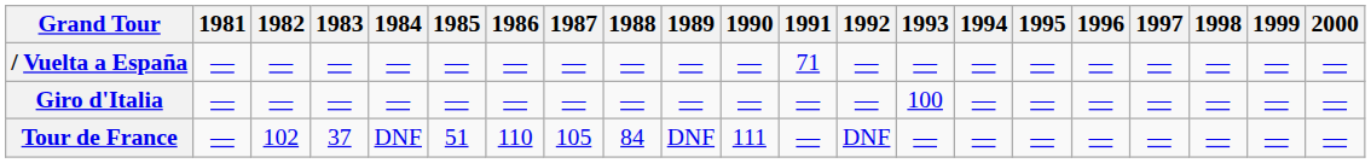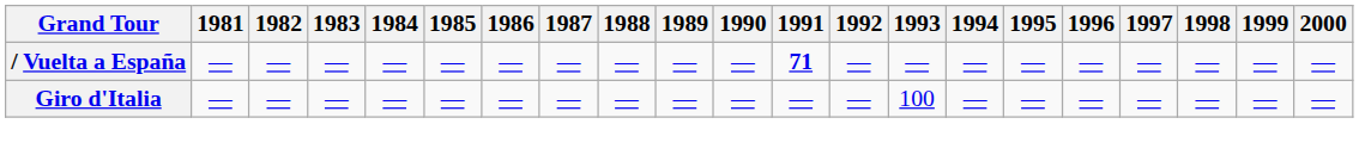 <table class="wikitable plainrowheaders">
 <tr>
 <th scope="col"><a href='#'>Grand Tour</a></th>
 <th scope="col">1981</th>
 <th scope="col">1982</th>
 <th scope="col">1983</th>
 <th scope="col">1984</th>
 <th scope="col">1985</th>
 <th scope="col">1986</th>
 <th scope="col">1987</th>
 <th scope="col">1988</th>
 <th scope="col">1989</th>
 <th scope="col">1990</th>
 <th scope="col">1991</th>
 <th scope="col">1992</th>
 <th scope="col">1993</th>
 <th scope="col">1994</th>
 <th scope="col">1995</th>
 <th scope="col">1996</th>
 <th scope="col">1997</th>
 <th scope="col">1998</th>
 <th scope="col">1999</th>
 <th scope="col">2000</th>
 </tr>
 <tr style="text-align:center;">
 <th scope="row">/ <a href='#'>Vuelta a España</a></th>
 <td><a href='#'>—</a></td>
 <td><a href='#'>—</a></td>
 <td><a href='#'>—</a></td>
 <td><a href='#'>—</a></td>
 <td><a href='#'>—</a></td>
 <td><a href='#'>—</a></td>
 <td><a href='#'>—</a></td>
 <td><a href='#'>—</a></td>
 <td><a href='#'>—</a></td>
 <td><a href='#'>—</a></td>
-<td><a href='#'>71</a></td>
+<td><strong><a href='#'>71</a></strong></td>
 <td><a href='#'>—</a></td>
 <td><a href='#'>—</a></td>
 <td><a href='#'>—</a></td>
 <td><a href='#'>—</a></td>
 <td><a href='#'>—</a></td>
 <td><a href='#'>—</a></td>
 <td><a href='#'>—</a></td>
 <td><a href='#'>—</a></td>
 <td><a href='#'>—</a></td>
 </tr>
 <tr style="text-align:center;">
 <th scope="row"> <a href='#'>Giro d'Italia</a></th>
 <td><a href='#'>—</a></td>
 <td><a href='#'>—</a></td>
 <td><a href='#'>—</a></td>
 <td><a href='#'>—</a></td>
 <td><a href='#'>—</a></td>
 <td><a href='#'>—</a></td>
 <td><a href='#'>—</a></td>
 <td><a href='#'>—</a></td>
 <td><a href='#'>—</a></td>
 <td><a href='#'>—</a></td>
 <td><a href='#'>—</a></td>
 <td><a href='#'>—</a></td>
 <td><a href='#'>100</a></td>
 <td><a href='#'>—</a></td>
 <td><a href='#'>—</a></td>
 <td><a href='#'>—</a></td>
 <td><a href='#'>—</a></td>
 <td><a href='#'>—</a></td>
 <td><a href='#'>—</a></td>
 <td><a href='#'>—</a></td>
 </tr>
-<tr style="text-align:center;">
-<th scope="row"> <a href='#'>Tour de France</a></th>
-<td><a href='#'>—</a></td>
-<td><a href='#'>102</a></td>
-<td><a href='#'>37</a></td>
-<td><a href='#'>DNF</a></td>
-<td><a href='#'>51</a></td>
-<td><a href='#'>110</a></td>
-<td><a href='#'>105</a></td>
-<td><a href='#'>84</a></td>
-<td><a href='#'>DNF</a></td>
-<td><a href='#'>111</a></td>
-<td><a href='#'>—</a></td>
-<td><a href='#'>DNF</a></td>
-<td><a href='#'>—</a></td>
-<td><a href='#'>—</a></td>
-<td><a href='#'>—</a></td>
-<td><a href='#'>—</a></td>
-<td><a href='#'>—</a></td>
-<td><a href='#'>—</a></td>
-<td><a href='#'>—</a></td>
-<td><a href='#'>—</a></td>
-</tr>
 </table>
